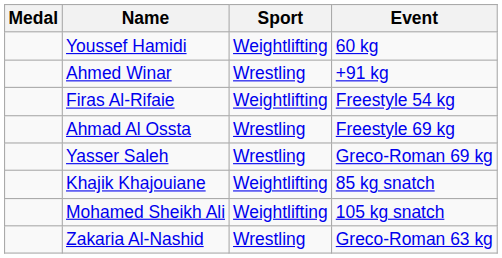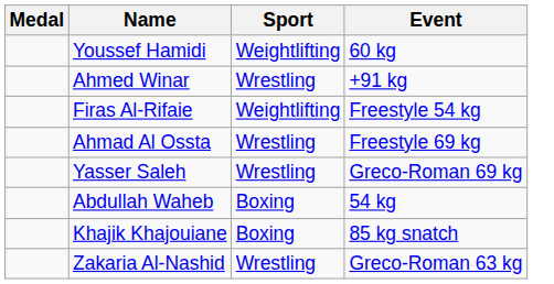 <table class="wikitable sortable">
 <tr>
 <th>Medal</th>
 <th>Name</th>
 <th>Sport</th>
 <th>Event</th>
 </tr>
 <tr>
 <td></td>
 <td><a href='#'>Youssef Hamidi</a></td>
 <td> <a href='#'>Weightlifting</a></td>
 <td><a href='#'>60 kg</a></td>
 </tr>
 <tr>
 <td></td>
 <td><a href='#'>Ahmed Winar</a></td>
 <td> <a href='#'>Wrestling</a></td>
 <td><a href='#'>+91 kg</a></td>
 </tr>
 <tr>
 <td></td>
 <td><a href='#'>Firas Al-Rifaie</a></td>
 <td> <a href='#'>Weightlifting</a></td>
 <td><a href='#'>Freestyle 54 kg</a></td>
 </tr>
 <tr>
 <td></td>
 <td><a href='#'>Ahmad Al Ossta</a></td>
 <td> <a href='#'>Wrestling</a></td>
 <td><a href='#'>Freestyle 69 kg</a></td>
 </tr>
 <tr>
 <td></td>
 <td><a href='#'>Yasser Saleh</a></td>
 <td> <a href='#'>Wrestling</a></td>
 <td><a href='#'>Greco-Roman 69 kg</a></td>
 </tr>
 <tr>
 <td></td>
-<td><a href='#'>Khajik Khajouiane</a></td>
-<td> <a href='#'>Weightlifting</a></td>
-<td><a href='#'>85 kg snatch</a></td>
+<td><a href='#'>Abdullah Waheb</a></td>
+<td> <a href='#'>Boxing</a></td>
+<td><a href='#'>54 kg</a></td>
 </tr>
 <tr>
 <td></td>
-<td><a href='#'>Mohamed Sheikh Ali</a></td>
-<td> <a href='#'>Weightlifting</a></td>
-<td><a href='#'>105 kg snatch</a></td>
+<td><a href='#'>Khajik Khajouiane</a></td>
+<td> <a href='#'>Boxing</a></td>
+<td><a href='#'>85 kg snatch</a></td>
 </tr>
 <tr>
 <td></td>
 <td><a href='#'>Zakaria Al-Nashid</a></td>
 <td> <a href='#'>Wrestling</a></td>
 <td><a href='#'>Greco-Roman 63 kg</a></td>
 </tr>
 </table>
